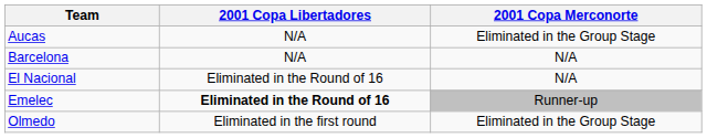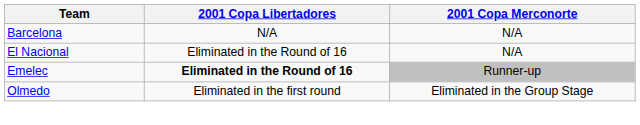 <table class="wikitable">
 <tr>
 <th width= 16%>Team</th>
 <th width= 28%><a href='#'>2001 Copa Libertadores</a></th>
 <th width= 28%><a href='#'>2001 Copa Merconorte</a></th>
-</tr>
-<tr align="center">
-<td align="left"><a href='#'>Aucas</a></td>
-<td>N/A</td>
-<td>Eliminated in the Group Stage</td>
 </tr>
 <tr align="center">
 <td align="left"><a href='#'>Barcelona</a></td>
 <td>N/A</td>
 <td>N/A</td>
 </tr>
 <tr align="center">
 <td align="left"><a href='#'>El Nacional</a></td>
 <td>Eliminated in the Round of 16</td>
 <td>N/A</td>
 </tr>
 <tr align="center">
 <td align="left"><a href='#'>Emelec</a></td>
 <td><strong>Eliminated in the Round of 16</strong></td>
 <td bgcolor=silver>Runner-up</td>
 </tr>
 <tr align="center">
 <td align="left"><a href='#'>Olmedo</a></td>
 <td>Eliminated in the first round</td>
 <td>Eliminated in the Group Stage</td>
 </tr>
 </table>
